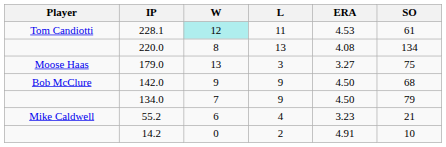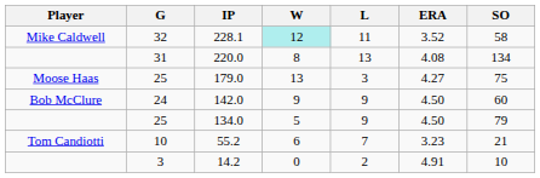 <table class="wikitable sortable">
 <tr>
 <th bgcolor="#DDDDFF" width="16%">Player</th>
+<th bgcolor="#DDDDFF" width="9%">G</th>
 <th bgcolor="#DDDDFF" width="9%">IP</th>
 <th bgcolor="#DDDDFF" width="9%">W</th>
 <th bgcolor="#DDDDFF" width="9%">L</th>
 <th bgcolor="#DDDDFF" width="9%">ERA</th>
 <th bgcolor="#DDDDFF" width="9%">SO</th>
 </tr>
 <tr align="center">
-<td><a href='#'>Tom Candiotti</a></td>
+<td><a href='#'>Mike Caldwell</a></td>
+<td>32</td>
 <td>228.1</td>
 <td style="background: paleturquoise;">12</td>
 <td>11</td>
-<td>4.53</td>
-<td>61</td>
+<td>3.52</td>
+<td>58</td>
 </tr>
 <tr align=center>
 <td></td>
+<td>31</td>
 <td>220.0</td>
 <td>8</td>
 <td>13</td>
 <td>4.08</td>
 <td>134</td>
 </tr>
 <tr align="center">
 <td><a href='#'>Moose Haas</a></td>
+<td>25</td>
 <td>179.0</td>
 <td>13</td>
 <td>3</td>
-<td>3.27</td>
+<td>4.27</td>
 <td>75</td>
 </tr>
 <tr align=center>
 <td><a href='#'>Bob McClure</a></td>
+<td>24</td>
 <td>142.0</td>
 <td>9</td>
 <td>9</td>
 <td>4.50</td>
-<td>68</td>
+<td>60</td>
 </tr>
 <tr align=center>
 <td></td>
+<td>25</td>
 <td>134.0</td>
-<td>7</td>
+<td>5</td>
 <td>9</td>
 <td>4.50</td>
 <td>79</td>
 </tr>
 <tr align="center">
-<td><a href='#'>Mike Caldwell</a></td>
+<td><a href='#'>Tom Candiotti</a></td>
+<td>10</td>
 <td>55.2</td>
 <td>6</td>
-<td>4</td>
+<td>7</td>
 <td>3.23</td>
 <td>21</td>
 </tr>
 <tr align=center>
 <td></td>
+<td>3</td>
 <td>14.2</td>
 <td>0</td>
 <td>2</td>
 <td>4.91</td>
 <td>10</td>
 </tr>
 </table>
